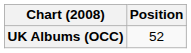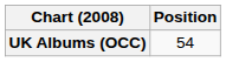 <table class="wikitable plainrowheaders" style="text-align:center">
 <tr>
 <th scope="col">Chart (2008)</th>
 <th scope="col">Position</th>
 </tr>
 <tr>
 <th scope="row">UK Albums (OCC)</th>
-<td>52</td>
+<td>54</td>
 </tr>
 </table>
